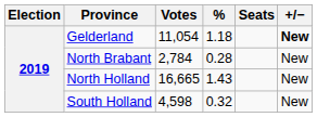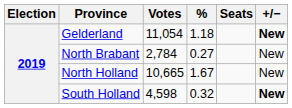 <table class="wikitable">
 <tr>
 <th>Election</th>
 <th>Province</th>
 <th>Votes</th>
 <th>%</th>
 <th>Seats</th>
 <th>+/−</th>
 </tr>
 <tr>
 <th rowspan="4"><a href='#'>2019</a></th>
 <td><a href='#'>Gelderland</a></td>
 <td>11,054</td>
 <td>1.18</td>
 <td></td>
 <td><strong>New</strong></td>
 </tr>
 <tr>
 <td><a href='#'>North Brabant</a></td>
 <td>2,784</td>
-<td>0.28</td>
+<td>0.27</td>
 <td></td>
 <td>New</td>
 </tr>
 <tr>
 <td><a href='#'>North Holland</a></td>
-<td>16,665</td>
-<td>1.43</td>
+<td>10,665</td>
+<td>1.67</td>
 <td></td>
 <td>New</td>
 </tr>
 <tr>
 <td><a href='#'>South Holland</a></td>
 <td>4,598</td>
 <td>0.32</td>
 <td></td>
-<td>New</td>
+<td><strong>New</strong></td>
 </tr>
 </table>
